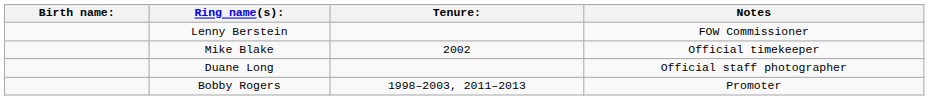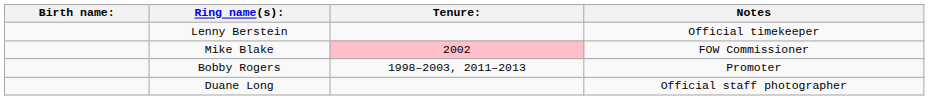 <table class="sortable wikitable" style="font-size:85%; text-align:center; width:70%;">
 <tr>
 <th>Birth name:</th>
 <th><a href='#'>Ring name</a>(s):</th>
 <th>Tenure:</th>
 <th>Notes</th>
 </tr>
 <tr>
 <td></td>
 <td>Lenny Berstein</td>
 <td sort></td>
+<td>Official timekeeper</td>
+</tr>
+<tr>
+<td></td>
+<td>Mike Blake</td>
+<td sort style="background: pink;">2002</td>
 <td>FOW Commissioner</td>
 </tr>
 <tr>
 <td></td>
-<td>Mike Blake</td>
-<td sort>2002</td>
-<td>Official timekeeper</td>
+<td>Bobby Rogers</td>
+<td sort>1998–2003, 2011–2013</td>
+<td>Promoter</td>
 </tr>
 <tr>
 <td></td>
 <td>Duane Long</td>
 <td sort></td>
 <td>Official staff photographer</td>
 </tr>
-<tr>
-<td></td>
-<td>Bobby Rogers</td>
-<td sort>1998–2003, 2011–2013</td>
-<td>Promoter</td>
-</tr>
 </table>
